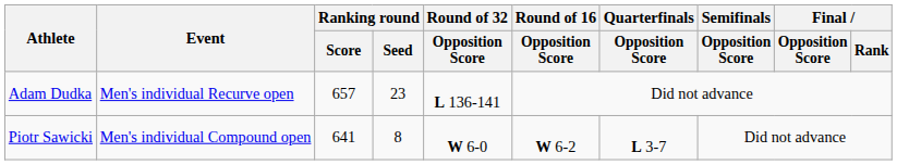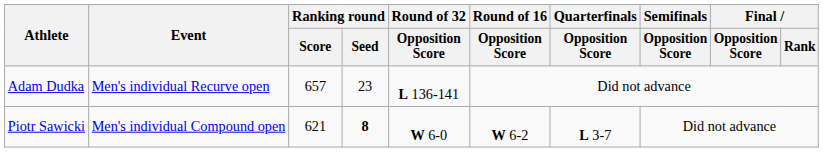 <table class="wikitable" style="font-size:90%">
 <tr>
 <th rowspan=2>Athlete</th>
 <th rowspan=2>Event</th>
 <th colspan="2">Ranking round</th>
 <th>Round of 32</th>
 <th>Round of 16</th>
 <th>Quarterfinals</th>
 <th>Semifinals</th>
 <th colspan="2">Final / </th>
 </tr>
 <tr style="font-size:95%">
 <th>Score</th>
 <th>Seed</th>
 <th>Opposition<br>Score</th>
 <th>Opposition<br>Score</th>
 <th>Opposition<br>Score</th>
 <th>Opposition<br>Score</th>
 <th>Opposition<br>Score</th>
 <th>Rank</th>
 </tr>
 <tr align=center>
 <td align=left><a href='#'>Adam Dudka</a></td>
 <td align=left><a href='#'>Men's individual Recurve open</a></td>
 <td>657</td>
 <td>23</td>
 <td> <br><strong>L</strong> 136-141</td>
 <td colspan=5>Did not advance</td>
 </tr>
 <tr align=center>
 <td align=left><a href='#'>Piotr Sawicki</a></td>
 <td align=left><a href='#'>Men's individual Compound open</a></td>
-<td>641</td>
-<td>8</td>
+<td>621</td>
+<td><strong>8</strong></td>
 <td> <br><strong>W</strong> 6-0</td>
 <td> <br><strong>W</strong> 6-2</td>
 <td> <br><strong>L</strong> 3-7</td>
 <td colspan=3>Did not advance</td>
 </tr>
 </table>
